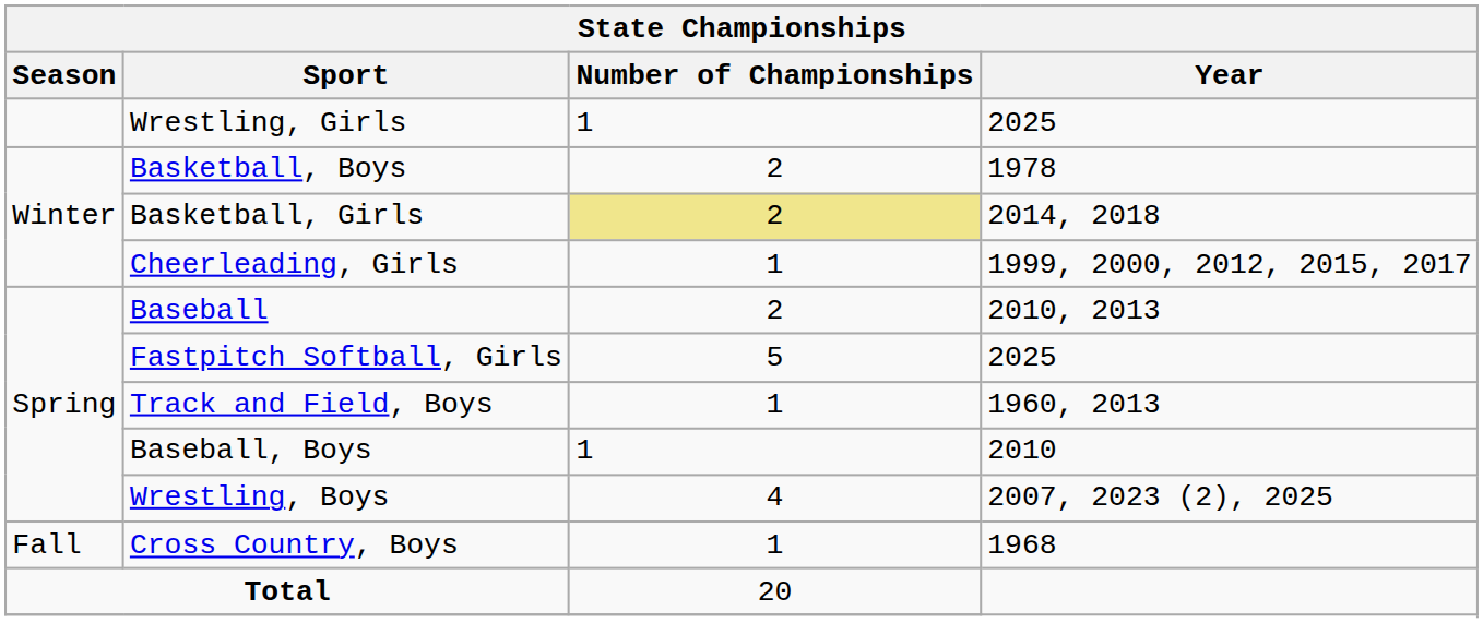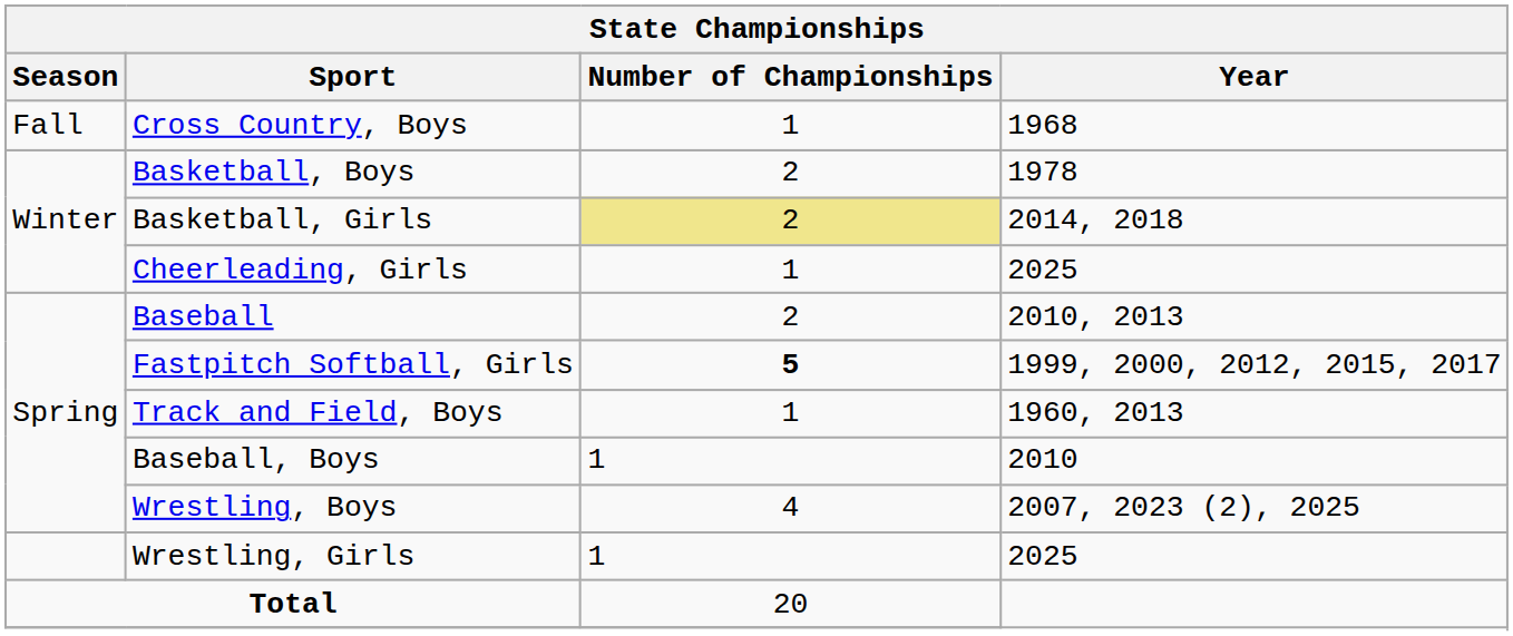 <table class="wikitable">
 <tr>
 <th colspan="4">State Championships</th>
 </tr>
 <tr>
 <th>Season</th>
 <th>Sport</th>
 <th>Number of Championships</th>
 <th>Year</th>
 </tr>
 <tr>
-<td></td>
-<td>Wrestling, Girls</td>
-<td>1</td>
-<td>2025</td>
+<td rowspan="1">Fall</td>
+<td><a href='#'>Cross Country</a>, Boys</td>
+<td align="center">1</td>
+<td>1968</td>
 </tr>
 <tr>
 <td rowspan="3">Winter</td>
 <td><a href='#'>Basketball</a>, Boys</td>
 <td align="center">2</td>
 <td>1978</td>
 </tr>
 <tr>
 <td>Basketball, Girls</td>
 <td align="center" style="background: khaki;">2</td>
 <td>2014, 2018</td>
 </tr>
 <tr>
 <td><a href='#'>Cheerleading</a>, Girls</td>
 <td align="center">1</td>
-<td>1999, 2000, 2012, 2015, 2017</td>
+<td>2025</td>
 </tr>
 <tr>
 <td rowspan="5">Spring</td>
 <td><a href='#'>Baseball</a></td>
 <td align="center">2</td>
 <td>2010, 2013</td>
 </tr>
 <tr>
 <td><a href='#'>Fastpitch Softball</a>, Girls</td>
-<td align="center">5</td>
-<td>2025</td>
+<td align="center"><strong>5</strong></td>
+<td>1999, 2000, 2012, 2015, 2017</td>
 </tr>
 <tr>
 <td><a href='#'>Track and Field</a>, Boys</td>
 <td align="center">1</td>
 <td>1960, 2013</td>
 </tr>
 <tr>
 <td>Baseball, Boys</td>
 <td>1</td>
 <td>2010</td>
 </tr>
 <tr>
 <td><a href='#'>Wrestling</a>, Boys</td>
 <td align="center">4</td>
 <td>2007, 2023 (2), 2025</td>
 </tr>
 <tr>
-<td rowspan="1">Fall</td>
-<td><a href='#'>Cross Country</a>, Boys</td>
-<td align="center">1</td>
-<td>1968</td>
+<td></td>
+<td>Wrestling, Girls</td>
+<td>1</td>
+<td>2025</td>
 </tr>
 <tr>
 <td colspan="2" align="center"><strong>Total</strong></td>
 <td align="center">20</td>
 </tr>
 <tr>
 </tr>
 </table>
